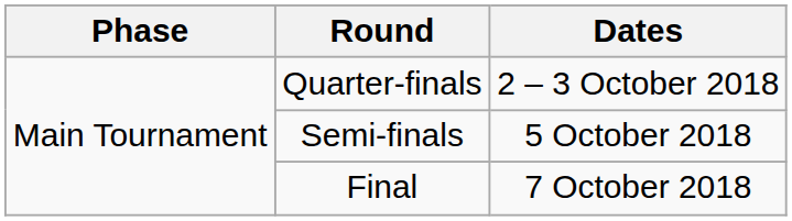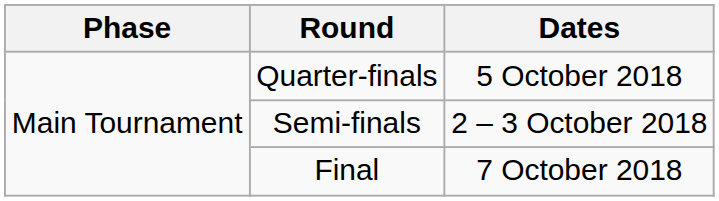 <table class="wikitable" style="text-align:center">
 <tr>
 <th>Phase</th>
 <th>Round</th>
 <th>Dates</th>
 </tr>
 <tr>
 <td rowspan=3>Main Tournament</td>
 <td>Quarter-finals</td>
-<td>2 – 3 October 2018</td>
+<td>5 October 2018</td>
 </tr>
 <tr>
 <td>Semi-finals</td>
-<td>5 October 2018</td>
+<td>2 – 3 October 2018</td>
 </tr>
 <tr>
 <td>Final</td>
 <td>7 October 2018</td>
 </tr>
 </table>
